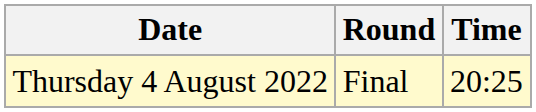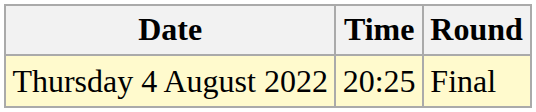 <table class="wikitable">
 <tr>
 <th>Date</th>
+<th>Time</th>
 <th>Round</th>
-<th>Time</th>
 </tr>
 <tr>
 <td style=background:lemonchiffon>Thursday 4 August 2022</td>
+<td style=background:lemonchiffon>20:25</td>
 <td style=background:lemonchiffon>Final</td>
-<td style=background:lemonchiffon>20:25</td>
 </tr>
 </table>
